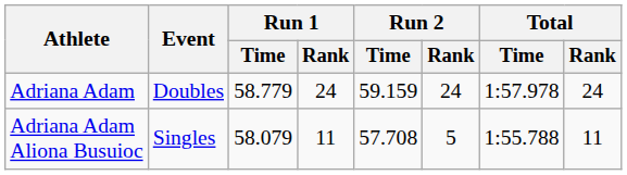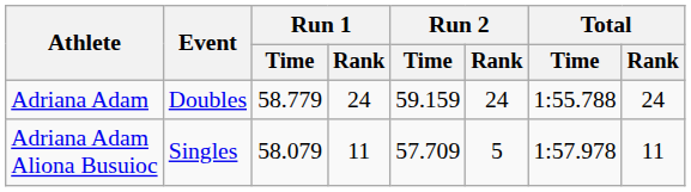 <table class="wikitable" style="font-size:90%">
 <tr>
 <th rowspan="2">Athlete</th>
 <th rowspan="2">Event</th>
 <th colspan="2">Run 1</th>
 <th colspan="2">Run 2</th>
 <th colspan="2">Total</th>
 </tr>
 <tr style="font-size:95%">
 <th>Time</th>
 <th>Rank</th>
 <th>Time</th>
 <th>Rank</th>
 <th>Time</th>
 <th>Rank</th>
 </tr>
 <tr align=center>
 <td align=left><a href='#'>Adriana Adam</a></td>
 <td align=left><a href='#'>Doubles</a></td>
 <td>58.779</td>
 <td>24</td>
 <td>59.159</td>
 <td>24</td>
-<td>1:57.978</td>
+<td>1:55.788</td>
 <td>24</td>
 </tr>
 <tr align=center>
 <td align=left><a href='#'>Adriana Adam</a><br><a href='#'>Aliona Busuioc</a></td>
 <td align=left><a href='#'>Singles</a></td>
 <td>58.079</td>
 <td>11</td>
-<td>57.708</td>
+<td>57.709</td>
 <td>5</td>
-<td>1:55.788</td>
+<td>1:57.978</td>
 <td>11</td>
 </tr>
 </table>
